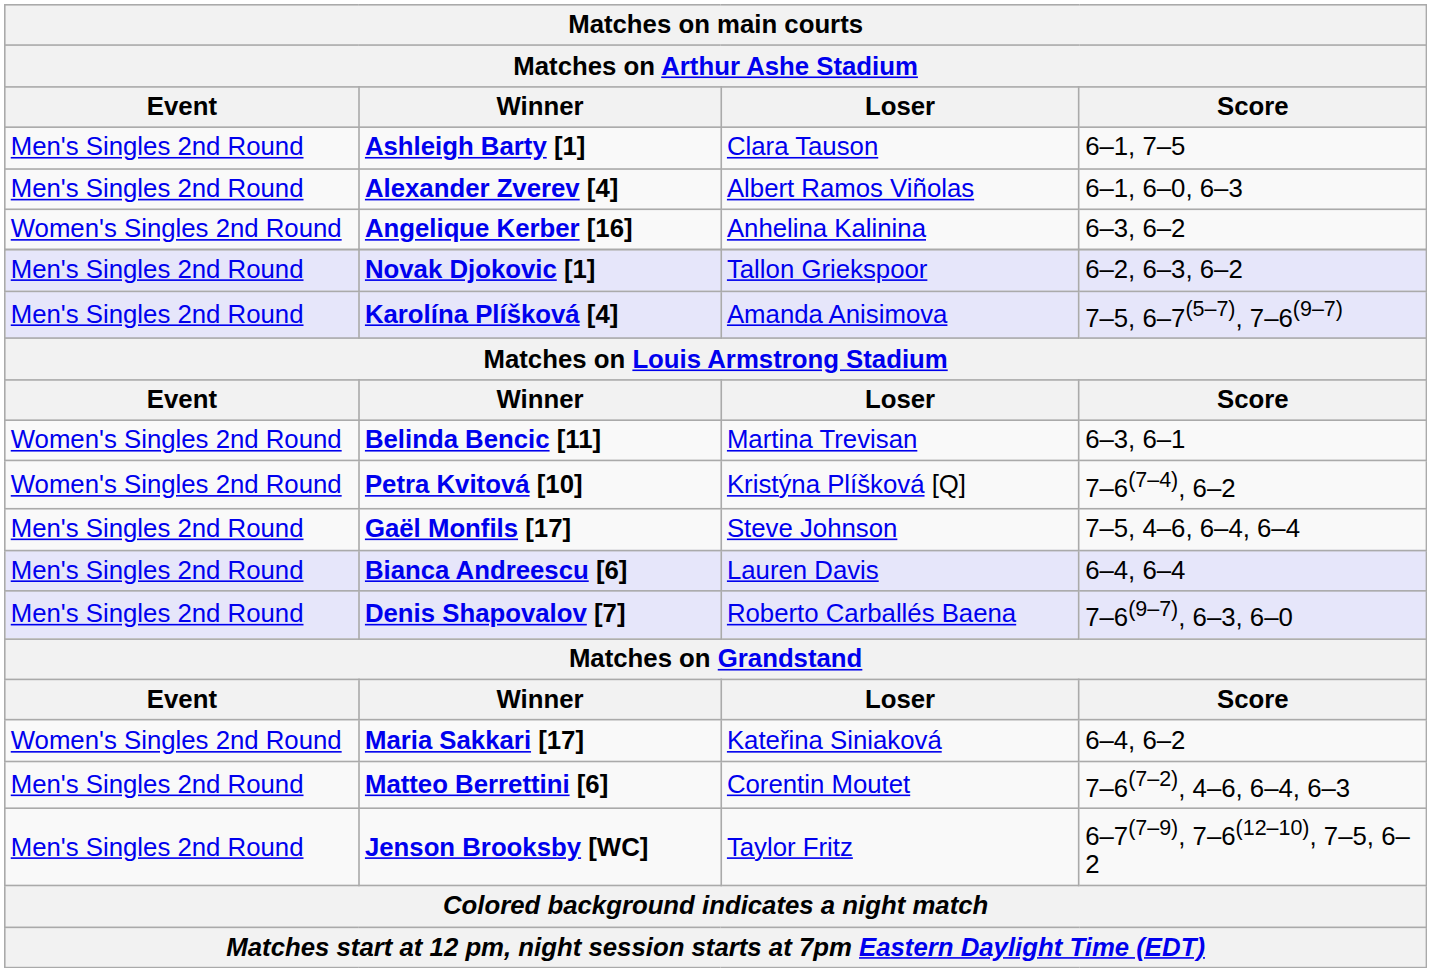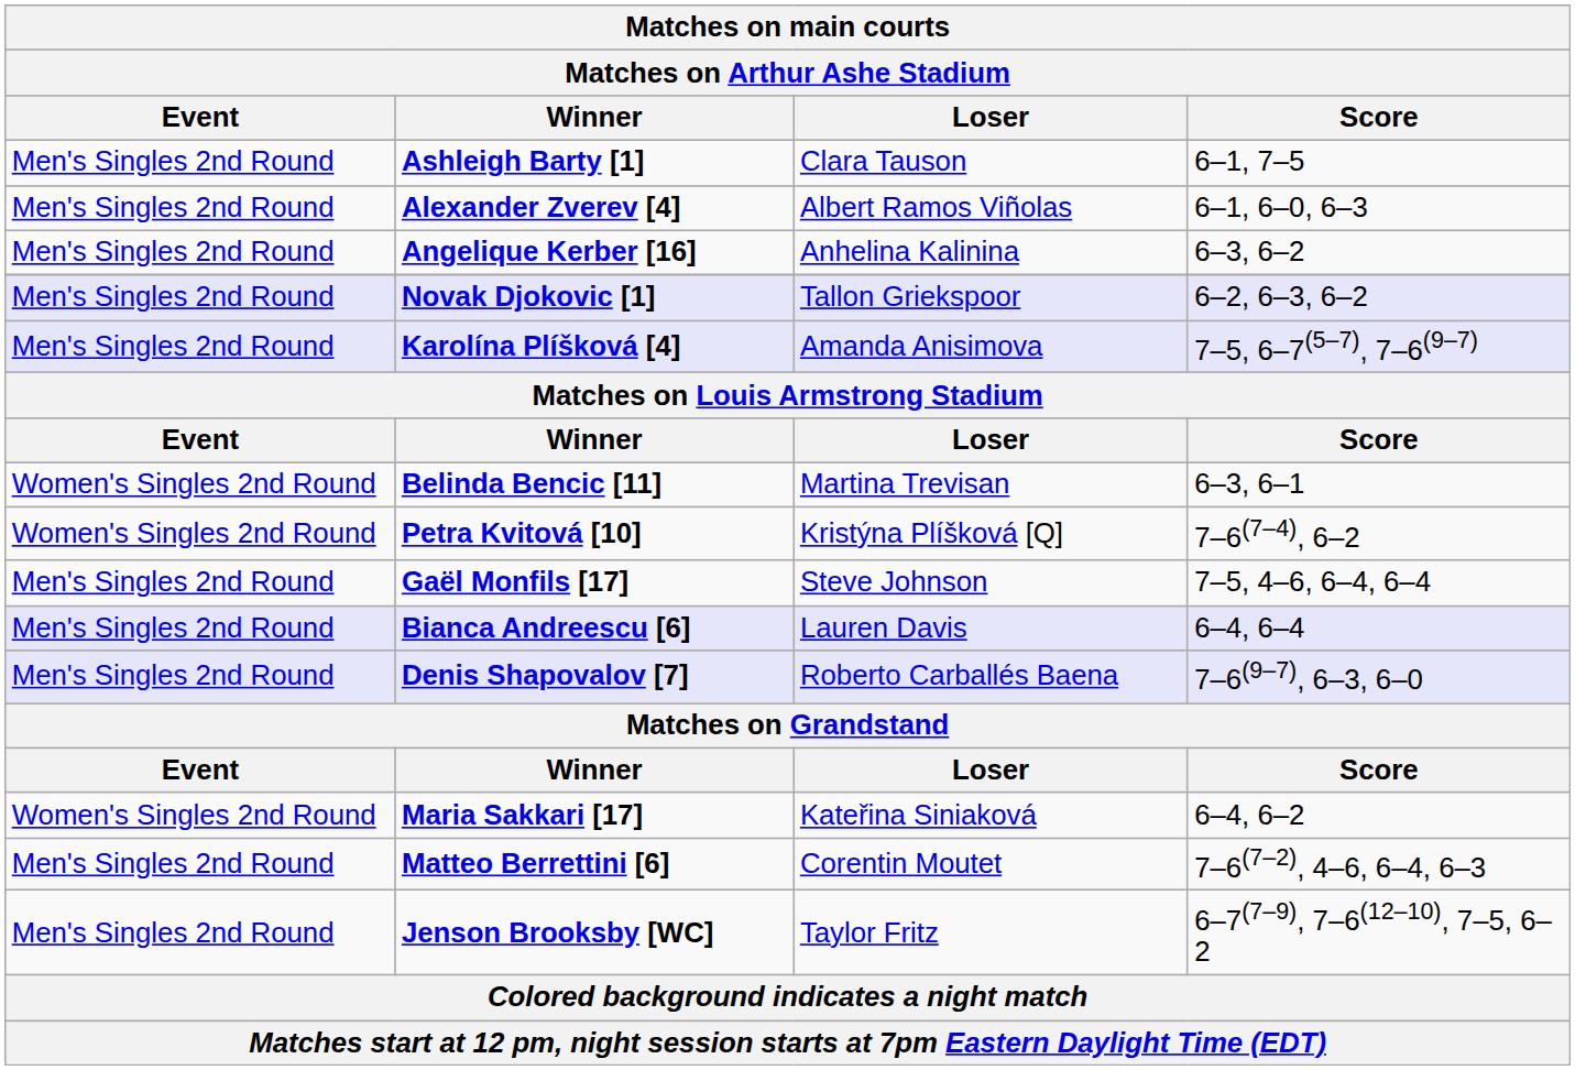 <table class="wikitable" style="margin:auto;">
 <tr>
 <th colspan="4" style="white-space:nowrap;">Matches on main courts</th>
 </tr>
 <tr>
 <th colspan="4"><strong>Matches on <a href='#'>Arthur Ashe Stadium</a></strong></th>
 </tr>
 <tr>
 <th width="250">Event</th>
 <th width="250">Winner</th>
 <th width="250">Loser</th>
 <th width="250">Score</th>
 </tr>
 <tr>
 <td><a href='#'>Men's Singles 2nd Round</a></td>
 <td><strong> <a href='#'>Ashleigh Barty</a> [1] </strong></td>
 <td> <a href='#'>Clara Tauson</a></td>
 <td>6–1, 7–5</td>
 </tr>
 <tr>
 <td><a href='#'>Men's Singles 2nd Round</a></td>
 <td><strong> <a href='#'>Alexander Zverev</a> [4]</strong></td>
 <td> <a href='#'>Albert Ramos Viñolas</a></td>
 <td>6–1, 6–0, 6–3</td>
 </tr>
 <tr>
-<td><a href='#'>Women's Singles 2nd Round</a></td>
+<td><a href='#'>Men's Singles 2nd Round</a></td>
 <td><strong> <a href='#'>Angelique Kerber</a> [16]</strong></td>
 <td> <a href='#'>Anhelina Kalinina</a></td>
 <td>6–3, 6–2</td>
 </tr>
 <tr>
 </tr>
 <tr bgcolor="lavender">
 <td><a href='#'>Men's Singles 2nd Round</a></td>
 <td><strong> <a href='#'>Novak Djokovic</a> [1]</strong></td>
 <td> <a href='#'>Tallon Griekspoor</a></td>
 <td>6–2, 6–3, 6–2</td>
 </tr>
 <tr bgcolor="lavender">
 <td><a href='#'>Men's Singles 2nd Round</a></td>
 <td><strong> <a href='#'>Karolína Plíšková</a> [4]</strong></td>
 <td> <a href='#'>Amanda Anisimova</a></td>
 <td>7–5, 6–7<sup>(5–7)</sup>, 7–6<sup>(9–7)</sup></td>
 </tr>
 <tr>
 <th colspan="4"><strong>Matches on <a href='#'>Louis Armstrong Stadium</a></strong></th>
 </tr>
 <tr>
 <th width="250">Event</th>
 <th width="250">Winner</th>
 <th width="250">Loser</th>
 <th width="250">Score</th>
 </tr>
 <tr>
 <td><a href='#'>Women's Singles 2nd Round</a></td>
 <td><strong> <a href='#'>Belinda Bencic</a> [11]</strong></td>
 <td> <a href='#'>Martina Trevisan</a></td>
 <td>6–3, 6–1</td>
 </tr>
 <tr>
 <td><a href='#'>Women's Singles 2nd Round</a></td>
 <td><strong> <a href='#'>Petra Kvitová</a> [10]</strong></td>
 <td> <a href='#'>Kristýna Plíšková</a> [Q]</td>
 <td>7–6<sup>(7–4)</sup>, 6–2</td>
 </tr>
 <tr>
 <td><a href='#'>Men's Singles 2nd Round</a></td>
 <td><strong> <a href='#'>Gaël Monfils</a> [17]</strong></td>
 <td> <a href='#'>Steve Johnson</a></td>
 <td>7–5, 4–6, 6–4, 6–4</td>
 </tr>
 <tr bgcolor="lavender">
 <td><a href='#'>Men's Singles 2nd Round</a></td>
 <td><strong> <a href='#'>Bianca Andreescu</a> [6]</strong></td>
 <td> <a href='#'>Lauren Davis</a></td>
 <td>6–4, 6–4</td>
 </tr>
 <tr bgcolor="lavender">
 <td><a href='#'>Men's Singles 2nd Round</a></td>
 <td><strong> <a href='#'>Denis Shapovalov</a> [7]</strong></td>
 <td> <a href='#'>Roberto Carballés Baena</a></td>
 <td>7–6<sup>(9–7)</sup>, 6–3, 6–0</td>
 </tr>
 <tr>
 <th colspan="4"><strong>Matches on <a href='#'>Grandstand</a></strong></th>
 </tr>
 <tr>
 <th width="250">Event</th>
 <th width="250">Winner</th>
 <th width="250">Loser</th>
 <th width="250">Score</th>
 </tr>
 <tr>
 <td><a href='#'>Women's Singles 2nd Round</a></td>
 <td><strong> <a href='#'>Maria Sakkari</a> [17]</strong></td>
 <td> <a href='#'>Kateřina Siniaková</a></td>
 <td>6–4, 6–2</td>
 </tr>
 <tr>
 <td><a href='#'>Men's Singles 2nd Round</a></td>
 <td><strong> <a href='#'>Matteo Berrettini</a> [6]</strong></td>
 <td> <a href='#'>Corentin Moutet</a></td>
 <td>7–6<sup>(7–2)</sup>, 4–6, 6–4, 6–3</td>
 </tr>
 <tr>
 <td><a href='#'>Men's Singles 2nd Round</a></td>
 <td><strong> <a href='#'>Jenson Brooksby</a> [WC]</strong></td>
 <td> <a href='#'>Taylor Fritz</a></td>
 <td>6–7<sup>(7–9)</sup>, 7–6<sup>(12–10)</sup>, 7–5, 6–2</td>
 </tr>
 <tr>
 <th colspan="4"><em>Colored background indicates a night match</em></th>
 </tr>
 <tr>
 <th colspan="4"><em>Matches start at 12 pm, night session starts at 7pm <a href='#'>Eastern Daylight Time (EDT)</a></em></th>
 </tr>
 </table>
